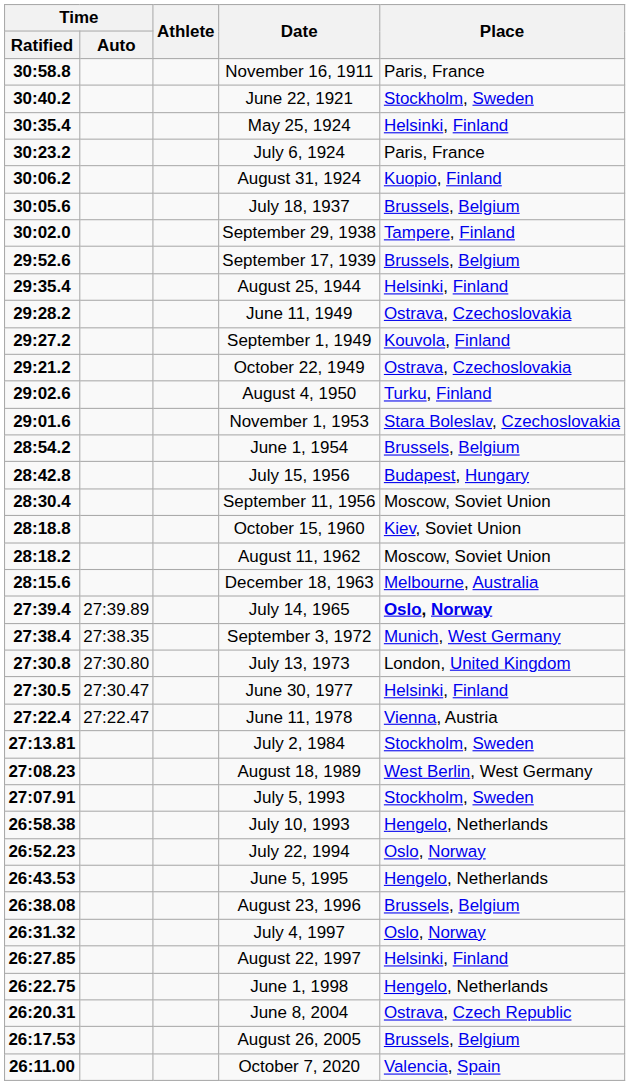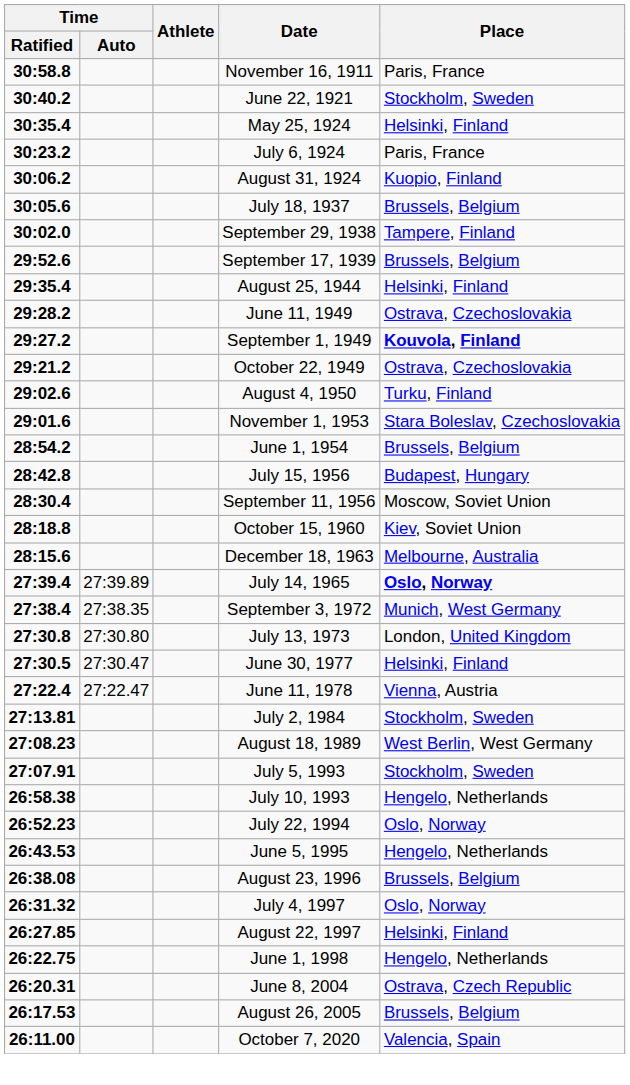 <table class="wikitable">
 <tr>
 <th colspan=2>Time</th>
 <th rowspan=2>Athlete</th>
 <th rowspan=2>Date</th>
 <th rowspan=2>Place</th>
 </tr>
 <tr>
 <th>Ratified</th>
 <th>Auto</th>
 </tr>
 <tr>
 <td align="center"><strong>30:58.8</strong></td>
 <td></td>
 <td></td>
 <td align="center">November 16, 1911</td>
 <td>Paris, France</td>
 </tr>
 <tr>
 <td align="center"><strong>30:40.2</strong></td>
 <td></td>
 <td></td>
 <td align="center">June 22, 1921</td>
 <td><a href='#'>Stockholm</a>, <a href='#'>Sweden</a></td>
 </tr>
 <tr>
 <td align="center"><strong>30:35.4</strong></td>
 <td></td>
 <td></td>
 <td align="center">May 25, 1924</td>
 <td><a href='#'>Helsinki</a>, <a href='#'>Finland</a></td>
 </tr>
 <tr>
 <td align="center"><strong>30:23.2</strong></td>
 <td></td>
 <td></td>
 <td align="center">July 6, 1924</td>
 <td>Paris, France</td>
 </tr>
 <tr>
 <td align="center"><strong>30:06.2</strong></td>
 <td></td>
 <td></td>
 <td align="center">August 31, 1924</td>
 <td><a href='#'>Kuopio</a>, <a href='#'>Finland</a></td>
 </tr>
 <tr>
 <td align="center"><strong>30:05.6</strong></td>
 <td></td>
 <td></td>
 <td align="center">July 18, 1937</td>
 <td><a href='#'>Brussels</a>, <a href='#'>Belgium</a></td>
 </tr>
 <tr>
 <td align="center"><strong>30:02.0</strong></td>
 <td></td>
 <td></td>
 <td align="center">September 29, 1938</td>
 <td><a href='#'>Tampere</a>, <a href='#'>Finland</a></td>
 </tr>
 <tr>
 <td align="center"><strong>29:52.6</strong></td>
 <td></td>
 <td></td>
 <td align="center">September 17, 1939</td>
 <td><a href='#'>Brussels</a>, <a href='#'>Belgium</a></td>
 </tr>
 <tr>
 <td align="center"><strong>29:35.4</strong></td>
 <td></td>
 <td></td>
 <td align="center">August 25, 1944</td>
 <td><a href='#'>Helsinki</a>, <a href='#'>Finland</a></td>
 </tr>
 <tr>
 <td align="center"><strong>29:28.2</strong></td>
 <td></td>
 <td></td>
 <td align="center">June 11, 1949</td>
 <td><a href='#'>Ostrava</a>, <a href='#'>Czechoslovakia</a></td>
 </tr>
 <tr>
 <td align="center"><strong>29:27.2</strong></td>
 <td></td>
 <td></td>
 <td align="center">September 1, 1949</td>
-<td><a href='#'>Kouvola</a>, <a href='#'>Finland</a></td>
+<td><strong><a href='#'>Kouvola</a>, <a href='#'>Finland</a></strong></td>
 </tr>
 <tr>
 <td align="center"><strong>29:21.2</strong></td>
 <td></td>
 <td></td>
 <td align="center">October 22, 1949</td>
 <td><a href='#'>Ostrava</a>, <a href='#'>Czechoslovakia</a></td>
 </tr>
 <tr>
 <td align="center"><strong>29:02.6</strong></td>
 <td></td>
 <td></td>
 <td align="center">August 4, 1950</td>
 <td><a href='#'>Turku</a>, <a href='#'>Finland</a></td>
 </tr>
 <tr>
 <td align="center"><strong>29:01.6</strong></td>
 <td></td>
 <td></td>
 <td align="center">November 1, 1953</td>
 <td><a href='#'>Stara Boleslav</a>, <a href='#'>Czechoslovakia</a></td>
 </tr>
 <tr>
 <td align="center"><strong>28:54.2</strong></td>
 <td></td>
 <td></td>
 <td align="center">June 1, 1954</td>
 <td><a href='#'>Brussels</a>, <a href='#'>Belgium</a></td>
 </tr>
 <tr>
 <td align="center"><strong>28:42.8</strong></td>
 <td></td>
 <td></td>
 <td align="center">July 15, 1956</td>
 <td><a href='#'>Budapest</a>, <a href='#'>Hungary</a></td>
 </tr>
 <tr>
 <td align="center"><strong>28:30.4</strong></td>
 <td></td>
 <td></td>
 <td align="center">September 11, 1956</td>
 <td>Moscow, Soviet Union</td>
 </tr>
 <tr>
 <td align="center"><strong>28:18.8</strong></td>
 <td></td>
 <td></td>
 <td align="center">October 15, 1960</td>
 <td><a href='#'>Kiev</a>, Soviet Union</td>
-</tr>
-<tr>
-<td align="center"><strong>28:18.2</strong></td>
-<td></td>
-<td></td>
-<td align="center">August 11, 1962</td>
-<td>Moscow, Soviet Union</td>
 </tr>
 <tr>
 <td align="center"><strong>28:15.6</strong></td>
 <td></td>
 <td></td>
 <td align="center">December 18, 1963</td>
 <td><a href='#'>Melbourne</a>, <a href='#'>Australia</a></td>
 </tr>
 <tr>
 <td align="center"><strong>27:39.4</strong></td>
 <td align="center">27:39.89</td>
 <td></td>
 <td align="center">July 14, 1965</td>
 <td><strong><a href='#'>Oslo</a>, <a href='#'>Norway</a></strong></td>
 </tr>
 <tr>
 <td align="center"><strong>27:38.4</strong></td>
 <td align="center">27:38.35</td>
 <td></td>
 <td align="center">September 3, 1972</td>
 <td><a href='#'>Munich</a>, <a href='#'>West Germany</a></td>
 </tr>
 <tr>
 <td align="center"><strong>27:30.8</strong></td>
 <td align="center">27:30.80</td>
 <td></td>
 <td align="center">July 13, 1973</td>
 <td>London, <a href='#'>United Kingdom</a></td>
 </tr>
 <tr>
 <td align="center"><strong>27:30.5</strong></td>
 <td align="center">27:30.47</td>
 <td></td>
 <td align="center">June 30, 1977</td>
 <td><a href='#'>Helsinki</a>, <a href='#'>Finland</a></td>
 </tr>
 <tr>
 <td align="center"><strong>27:22.4</strong></td>
 <td align="center">27:22.47</td>
 <td></td>
 <td align="center">June 11, 1978</td>
 <td><a href='#'>Vienna</a>, Austria</td>
 </tr>
 <tr>
 <td align="center"><strong>27:13.81</strong></td>
 <td align="center"></td>
 <td></td>
 <td align="center">July 2, 1984</td>
 <td><a href='#'>Stockholm</a>, <a href='#'>Sweden</a></td>
 </tr>
 <tr>
 <td align="center"><strong>27:08.23</strong></td>
 <td align="center"></td>
 <td></td>
 <td align="center">August 18, 1989</td>
 <td><a href='#'>West Berlin</a>, West Germany</td>
 </tr>
 <tr>
 <td align="center"><strong>27:07.91</strong></td>
 <td align="center"></td>
 <td></td>
 <td align="center">July 5, 1993</td>
 <td><a href='#'>Stockholm</a>, <a href='#'>Sweden</a></td>
 </tr>
 <tr>
 <td align="center"><strong>26:58.38</strong></td>
 <td align="center"></td>
 <td></td>
 <td align="center">July 10, 1993</td>
 <td><a href='#'>Hengelo</a>, Netherlands</td>
 </tr>
 <tr>
 <td align="center"><strong>26:52.23</strong></td>
 <td align="center"></td>
 <td></td>
 <td align="center">July 22, 1994</td>
 <td><a href='#'>Oslo</a>, <a href='#'>Norway</a></td>
 </tr>
 <tr>
 <td align="center"><strong>26:43.53</strong></td>
 <td align="center"></td>
 <td></td>
 <td align="center">June 5, 1995</td>
 <td><a href='#'>Hengelo</a>, Netherlands</td>
 </tr>
 <tr>
 <td align="center"><strong>26:38.08</strong></td>
 <td align="center"></td>
 <td></td>
 <td align="center">August 23, 1996</td>
 <td><a href='#'>Brussels</a>, <a href='#'>Belgium</a></td>
 </tr>
 <tr>
 <td align="center"><strong>26:31.32</strong></td>
 <td align="center"></td>
 <td></td>
 <td align="center">July 4, 1997</td>
 <td><a href='#'>Oslo</a>, <a href='#'>Norway</a></td>
 </tr>
 <tr>
 <td align="center"><strong>26:27.85</strong></td>
 <td align="center"></td>
 <td></td>
 <td align="center">August 22, 1997</td>
 <td><a href='#'>Helsinki</a>, <a href='#'>Finland</a></td>
 </tr>
 <tr>
 <td align="center"><strong>26:22.75</strong></td>
 <td align="center"></td>
 <td></td>
 <td align="center">June 1, 1998</td>
 <td><a href='#'>Hengelo</a>, Netherlands</td>
 </tr>
 <tr>
 <td align="center"><strong>26:20.31</strong></td>
 <td align="center"></td>
 <td></td>
 <td align="center">June 8, 2004</td>
 <td><a href='#'>Ostrava</a>, <a href='#'>Czech Republic</a></td>
 </tr>
 <tr>
 <td align="center"><strong>26:17.53</strong></td>
 <td align="center"></td>
 <td></td>
 <td align="center">August 26, 2005</td>
 <td><a href='#'>Brussels</a>, <a href='#'>Belgium</a></td>
 </tr>
 <tr>
 <td align="center"><strong>26:11.00</strong></td>
 <td align="center"></td>
 <td></td>
 <td align="center">October 7, 2020</td>
 <td><a href='#'>Valencia</a>, <a href='#'>Spain</a></td>
 </tr>
 </table>
